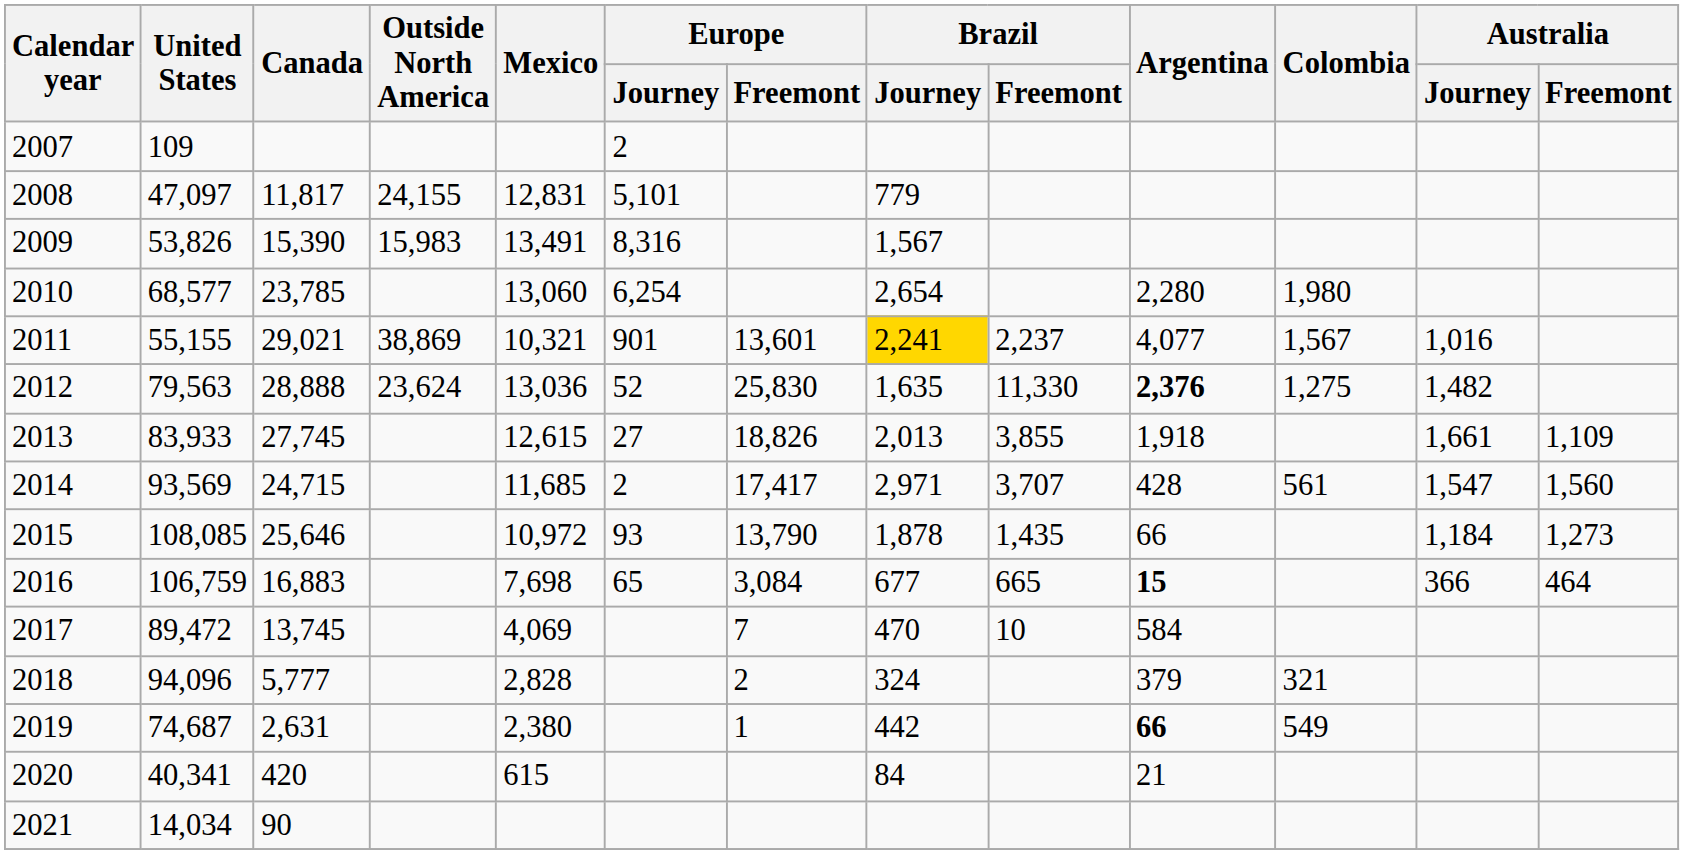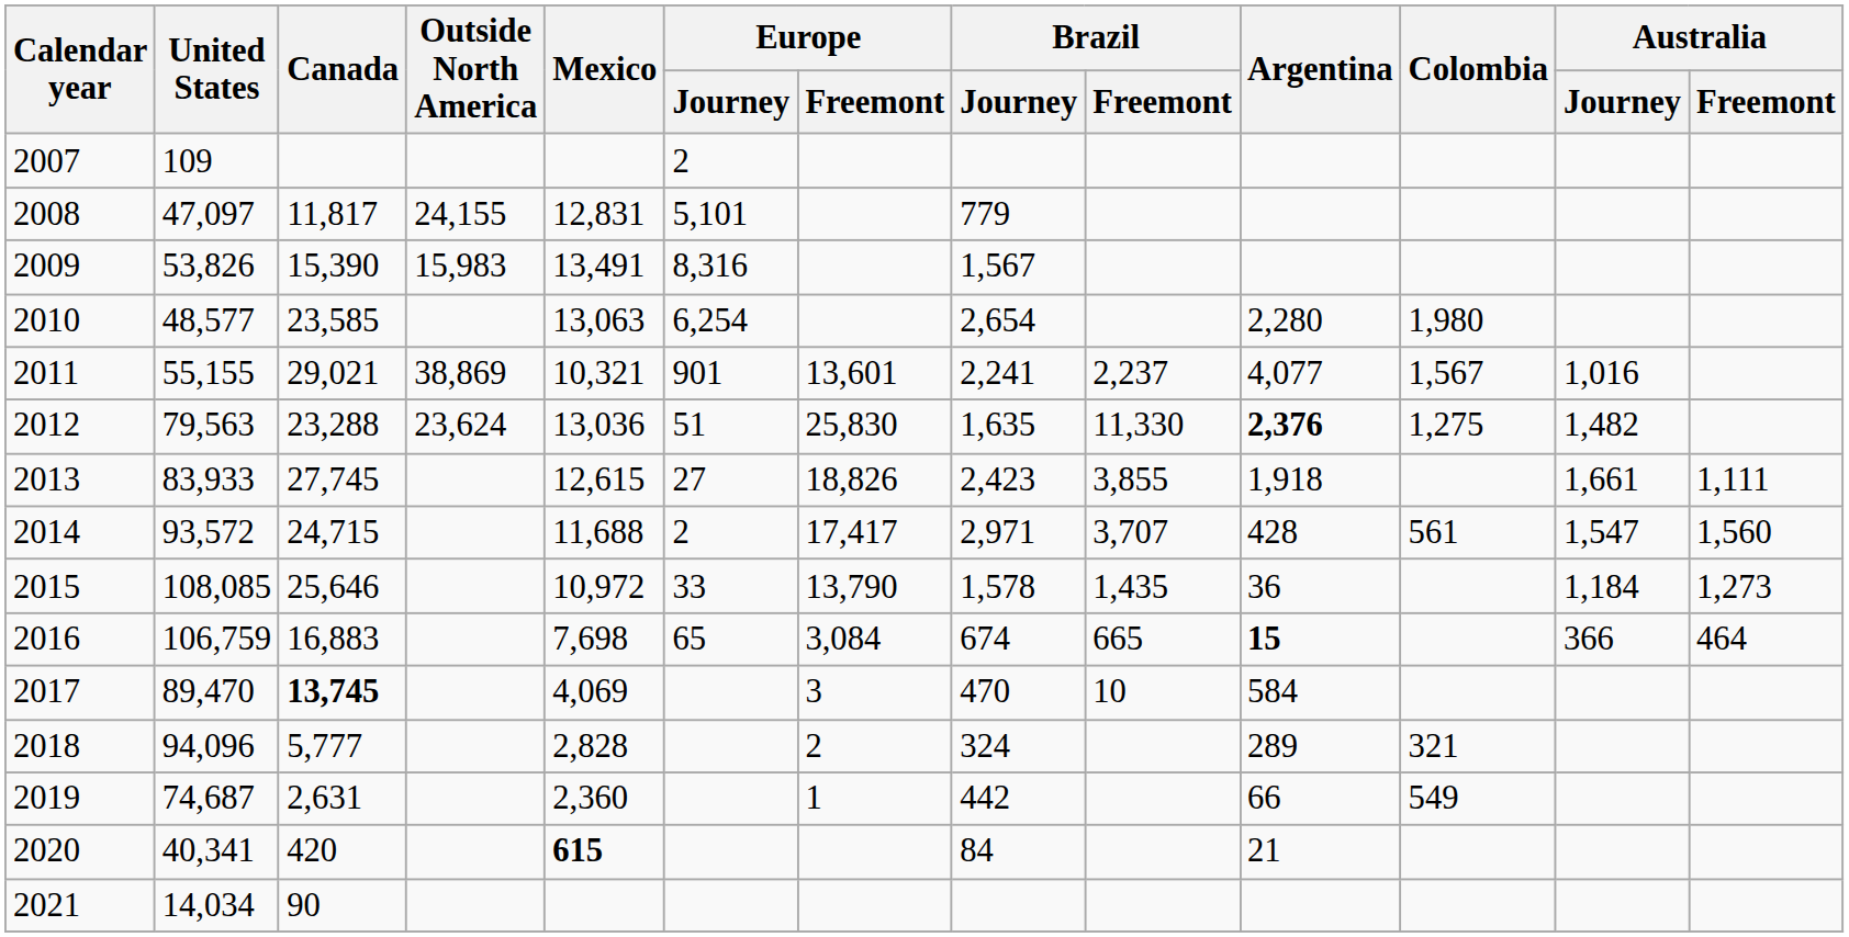 <table class="wikitable">
 <tr>
 <th rowspan="2">Calendar year</th>
 <th rowspan="2">United States</th>
 <th rowspan="2">Canada</th>
 <th rowspan="2">Outside<br>North America</th>
 <th rowspan="2">Mexico</th>
 <th colspan="2">Europe</th>
 <th colspan="2">Brazil</th>
 <th rowspan="2">Argentina</th>
 <th rowspan="2">Colombia</th>
 <th colspan="2">Australia</th>
 </tr>
 <tr>
 <th>Journey</th>
 <th>Freemont</th>
 <th>Journey</th>
 <th>Freemont</th>
 <th>Journey</th>
 <th>Freemont</th>
 </tr>
 <tr>
 <td>2007</td>
 <td>109</td>
 <td></td>
 <td></td>
 <td></td>
 <td>2</td>
 <td></td>
 <td></td>
 <td></td>
 <td></td>
 <td></td>
 <td></td>
 <td></td>
 </tr>
 <tr>
 <td>2008</td>
 <td>47,097</td>
 <td>11,817</td>
 <td>24,155</td>
 <td>12,831</td>
 <td>5,101</td>
 <td></td>
 <td>779</td>
 <td></td>
 <td></td>
 <td></td>
 <td></td>
 <td></td>
 </tr>
 <tr>
 <td>2009</td>
 <td>53,826</td>
 <td>15,390</td>
 <td>15,983</td>
 <td>13,491</td>
 <td>8,316</td>
 <td></td>
 <td>1,567</td>
 <td></td>
 <td></td>
 <td></td>
 <td></td>
 <td></td>
 </tr>
 <tr>
 <td>2010</td>
-<td>68,577</td>
-<td>23,785</td>
+<td>48,577</td>
+<td>23,585</td>
 <td></td>
-<td>13,060</td>
+<td>13,063</td>
 <td>6,254</td>
 <td></td>
 <td>2,654</td>
 <td></td>
 <td>2,280</td>
 <td>1,980</td>
 <td></td>
 <td></td>
 </tr>
 <tr>
 <td>2011</td>
 <td>55,155</td>
 <td>29,021</td>
 <td>38,869</td>
 <td>10,321</td>
 <td>901</td>
 <td>13,601</td>
-<td style="background: gold;">2,241</td>
+<td>2,241</td>
 <td>2,237</td>
 <td>4,077</td>
 <td>1,567</td>
 <td>1,016</td>
 <td></td>
 </tr>
 <tr>
 <td>2012</td>
 <td>79,563</td>
-<td>28,888</td>
+<td>23,288</td>
 <td>23,624</td>
 <td>13,036</td>
-<td>52</td>
+<td>51</td>
 <td>25,830</td>
 <td>1,635</td>
 <td>11,330</td>
 <td><strong>2,376</strong></td>
 <td>1,275</td>
 <td>1,482</td>
 <td></td>
 </tr>
 <tr>
 <td>2013</td>
 <td>83,933</td>
 <td>27,745</td>
 <td></td>
 <td>12,615</td>
 <td>27</td>
 <td>18,826</td>
-<td>2,013</td>
+<td>2,423</td>
 <td>3,855</td>
 <td>1,918</td>
 <td></td>
 <td>1,661</td>
-<td>1,109</td>
+<td>1,111</td>
 </tr>
 <tr>
 <td>2014</td>
-<td>93,569</td>
+<td>93,572</td>
 <td>24,715</td>
 <td></td>
-<td>11,685</td>
+<td>11,688</td>
 <td>2</td>
 <td>17,417</td>
 <td>2,971</td>
 <td>3,707</td>
 <td>428</td>
 <td>561</td>
 <td>1,547</td>
 <td>1,560</td>
 </tr>
 <tr>
 <td>2015</td>
 <td>108,085</td>
 <td>25,646</td>
 <td></td>
 <td>10,972</td>
-<td>93</td>
+<td>33</td>
 <td>13,790</td>
-<td>1,878</td>
+<td>1,578</td>
 <td>1,435</td>
-<td>66</td>
+<td>36</td>
 <td></td>
 <td>1,184</td>
 <td>1,273</td>
 </tr>
 <tr>
 <td>2016</td>
 <td>106,759</td>
 <td>16,883</td>
 <td></td>
 <td>7,698</td>
 <td>65</td>
 <td>3,084</td>
-<td>677</td>
+<td>674</td>
 <td>665</td>
 <td><strong>15</strong></td>
 <td></td>
 <td>366</td>
 <td>464</td>
 </tr>
 <tr>
 <td>2017</td>
-<td>89,472</td>
-<td>13,745</td>
+<td>89,470</td>
+<td><strong>13,745</strong></td>
 <td></td>
 <td>4,069<br></td>
 <td></td>
-<td>7</td>
+<td>3</td>
 <td>470</td>
 <td>10</td>
 <td>584</td>
 <td></td>
 <td></td>
 <td></td>
 </tr>
 <tr>
 <td>2018</td>
 <td>94,096</td>
 <td>5,777</td>
 <td></td>
 <td>2,828</td>
 <td></td>
 <td>2</td>
 <td>324</td>
 <td></td>
-<td>379</td>
+<td>289</td>
 <td>321</td>
 <td></td>
 <td></td>
 </tr>
 <tr>
 <td>2019</td>
 <td>74,687</td>
 <td>2,631</td>
 <td></td>
-<td>2,380</td>
+<td>2,360</td>
 <td></td>
 <td>1</td>
 <td>442</td>
 <td></td>
-<td><strong>66</strong></td>
+<td>66</td>
 <td>549</td>
 <td></td>
 <td></td>
 </tr>
 <tr>
 <td>2020</td>
 <td>40,341</td>
 <td>420</td>
 <td></td>
-<td>615</td>
+<td><strong>615</strong></td>
 <td></td>
 <td></td>
 <td>84</td>
 <td></td>
 <td>21</td>
 <td></td>
 <td></td>
 <td></td>
 </tr>
 <tr>
 <td>2021</td>
 <td>14,034</td>
 <td>90</td>
 <td></td>
 <td></td>
 <td></td>
 <td></td>
 <td></td>
 <td></td>
 <td></td>
 <td></td>
 <td></td>
 <td></td>
 </tr>
 <tr>
 </tr>
 </table>
